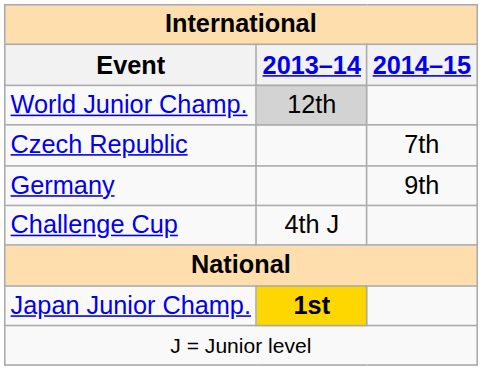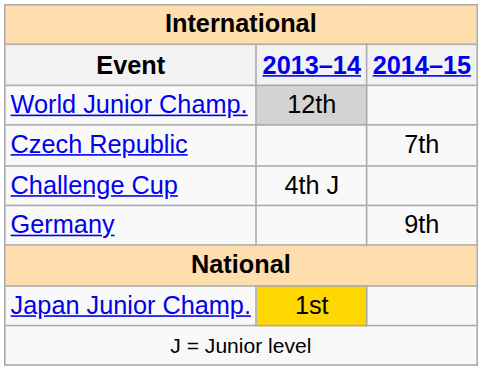 <table class="wikitable" style="text-align:center">
 <tr>
 <th style="background-color: #ffdead; " colspan=3 align=center>International</th>
 </tr>
 <tr>
 <th>Event</th>
 <th><a href='#'>2013–14</a></th>
 <th><a href='#'>2014–15</a></th>
 </tr>
 <tr>
 <td align=left><a href='#'>World Junior Champ.</a></td>
 <td style="background: lightgrey;">12th</td>
 <td></td>
 </tr>
 <tr>
 <td align=left> <a href='#'>Czech Republic</a></td>
 <td></td>
 <td>7th</td>
 </tr>
 <tr>
+<td align=left><a href='#'>Challenge Cup</a></td>
+<td>4th J</td>
+<td></td>
+</tr>
+<tr>
 <td align=left> <a href='#'>Germany</a></td>
 <td></td>
 <td>9th</td>
-</tr>
-<tr>
-<td align=left><a href='#'>Challenge Cup</a></td>
-<td>4th J</td>
-<td></td>
 </tr>
 <tr>
 <th style="background-color: #ffdead; " colspan=3 align=center>National</th>
 </tr>
 <tr>
 <td align=left><a href='#'>Japan Junior Champ.</a></td>
-<td bgcolor=gold><strong>1st</strong></td>
+<td bgcolor=gold>1st</td>
 <td></td>
 </tr>
 <tr>
 <td colspan=3 align=center><small> J = Junior level </small></td>
 </tr>
 </table>
